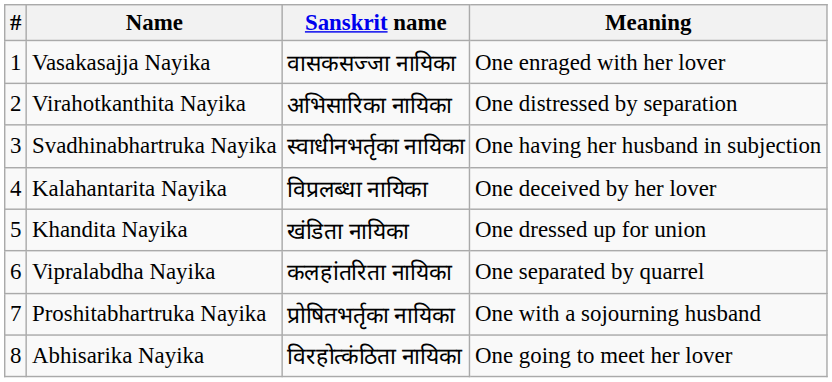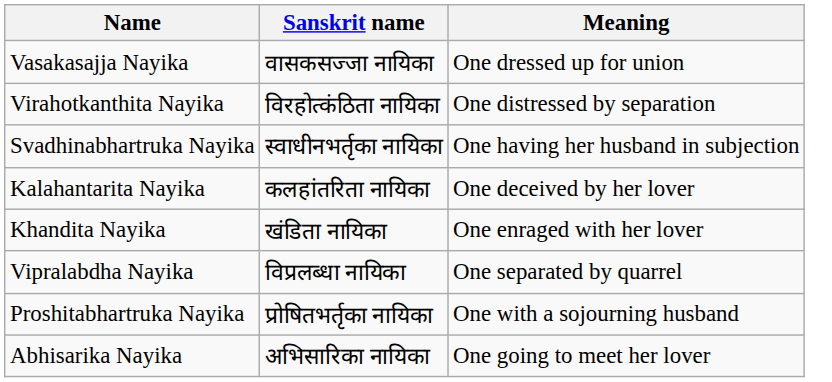 <table class="wikitable">
 <tr>
-<th>#</th>
 <th>Name</th>
 <th><a href='#'>Sanskrit</a> name</th>
 <th>Meaning</th>
 </tr>
 <tr>
-<td>1</td>
 <td>Vasakasajja Nayika</td>
 <td>वासकसज्जा नायिका</td>
-<td>One enraged with her lover</td>
+<td>One dressed up for union</td>
 </tr>
 <tr>
-<td>2</td>
 <td>Virahotkanthita Nayika</td>
-<td>अभिसारिका नायिका</td>
+<td>विरहोत्कंठिता नायिका</td>
 <td>One distressed by separation</td>
 </tr>
 <tr>
-<td>3</td>
 <td>Svadhinabhartruka Nayika</td>
 <td>स्वाधीनभर्तृका नायिका</td>
 <td>One having her husband in subjection</td>
 </tr>
 <tr>
-<td>4</td>
 <td>Kalahantarita Nayika</td>
-<td>विप्रलब्धा नायिका</td>
+<td>कलहांतरिता नायिका</td>
 <td>One deceived by her lover</td>
 </tr>
 <tr>
-<td>5</td>
 <td>Khandita Nayika</td>
 <td>खंडिता नायिका</td>
-<td>One dressed up for union</td>
+<td>One enraged with her lover</td>
 </tr>
 <tr>
-<td>6</td>
 <td>Vipralabdha Nayika</td>
-<td>कलहांतरिता नायिका</td>
+<td>विप्रलब्धा नायिका</td>
 <td>One separated by quarrel</td>
 </tr>
 <tr>
-<td>7</td>
 <td>Proshitabhartruka Nayika</td>
 <td>प्रोषितभर्तृका नायिका</td>
 <td>One with a sojourning husband</td>
 </tr>
 <tr>
-<td>8</td>
 <td>Abhisarika Nayika</td>
-<td>विरहोत्कंठिता नायिका</td>
+<td>अभिसारिका नायिका</td>
 <td>One going to meet her lover</td>
 </tr>
 </table>
